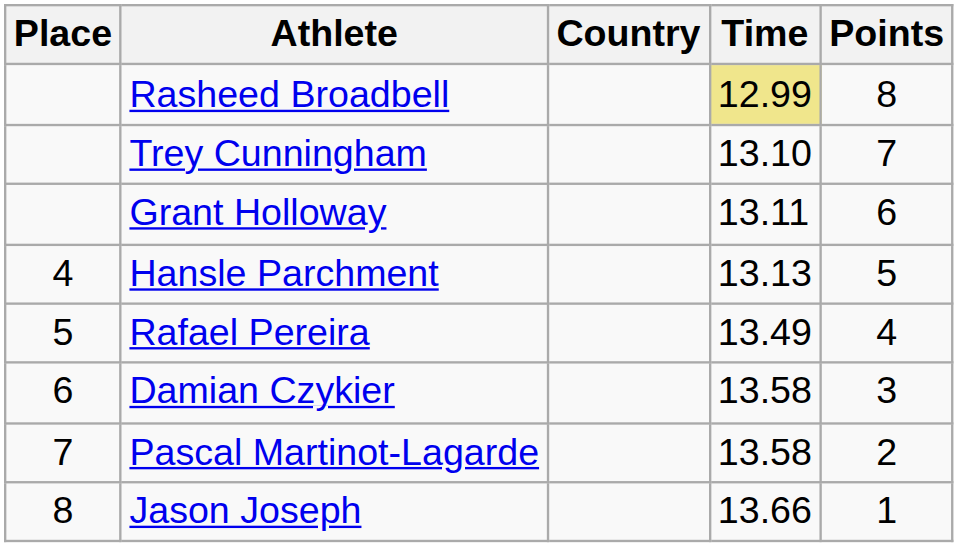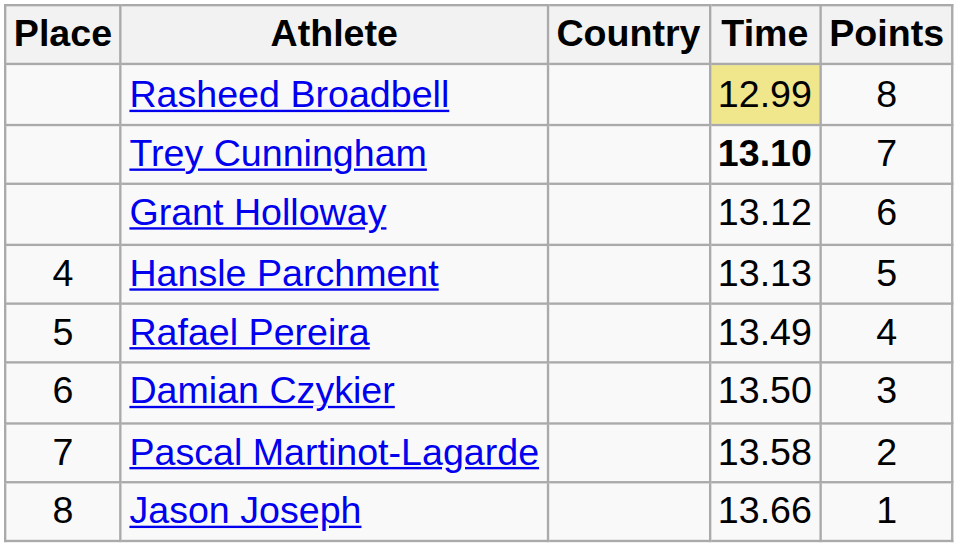 <table class="wikitable">
 <tr>
 <th>Place</th>
 <th>Athlete</th>
 <th>Country</th>
 <th>Time</th>
 <th>Points</th>
 </tr>
 <tr>
 <td align=center></td>
 <td><a href='#'>Rasheed Broadbell</a></td>
 <td></td>
 <td style="background: khaki;">12.99</td>
 <td align=center>8</td>
 </tr>
 <tr>
 <td align=center></td>
 <td><a href='#'>Trey Cunningham</a></td>
 <td></td>
-<td>13.10</td>
+<td><strong>13.10</strong></td>
 <td align=center>7</td>
 </tr>
 <tr>
 <td align=center></td>
 <td><a href='#'>Grant Holloway</a></td>
 <td></td>
-<td>13.11</td>
+<td>13.12</td>
 <td align=center>6</td>
 </tr>
 <tr>
 <td align=center>4</td>
 <td><a href='#'>Hansle Parchment</a></td>
 <td></td>
 <td>13.13</td>
 <td align=center>5</td>
 </tr>
 <tr>
 <td align=center>5</td>
 <td><a href='#'>Rafael Pereira</a></td>
 <td></td>
 <td>13.49</td>
 <td align=center>4</td>
 </tr>
 <tr>
 <td align=center>6</td>
 <td><a href='#'>Damian Czykier</a></td>
 <td></td>
-<td>13.58</td>
+<td>13.50</td>
 <td align=center>3</td>
 </tr>
 <tr>
 <td align=center>7</td>
 <td><a href='#'>Pascal Martinot-Lagarde</a></td>
 <td></td>
 <td>13.58</td>
 <td align=center>2</td>
 </tr>
 <tr>
 <td align=center>8</td>
 <td><a href='#'>Jason Joseph</a></td>
 <td></td>
 <td>13.66</td>
 <td align=center>1</td>
 </tr>
 </table>
